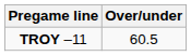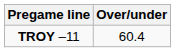 <table class="wikitable">
 <tr align="center">
 <th style=>Pregame line</th>
 <th style=>Over/under</th>
 </tr>
 <tr align="center">
 <td><strong>TROY</strong> –11</td>
-<td>60.5</td>
+<td>60.4</td>
 </tr>
 </table>
